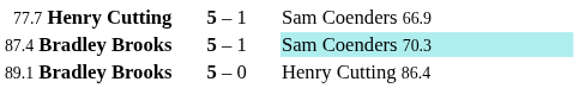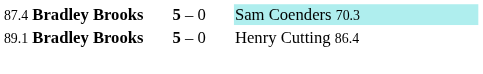 <table style="text-align:center">
 <tr>
 <th width=233></th>
 <th width=80></th>
 <th width=233></th>
 </tr>
 <tr>
-<td align=right><small>77.7</small> <strong>Henry Cutting</strong> </td>
-<td><strong>5</strong> – 1</td>
-<td align=left> Sam Coenders <small>66.9</small></td>
-</tr>
-<tr>
 <td align=right><small>87.4</small> <strong>Bradley Brooks</strong> </td>
-<td><strong>5</strong> – 1</td>
+<td><strong>5</strong> – 0</td>
 <td align=left style="background: paleturquoise;"> Sam Coenders <small>70.3</small></td>
 </tr>
 <tr>
 <td align=right><small>89.1</small> <strong>Bradley Brooks</strong> </td>
 <td><strong>5</strong> – 0</td>
 <td align=left> Henry Cutting <small>86.4</small></td>
 </tr>
 </table>
